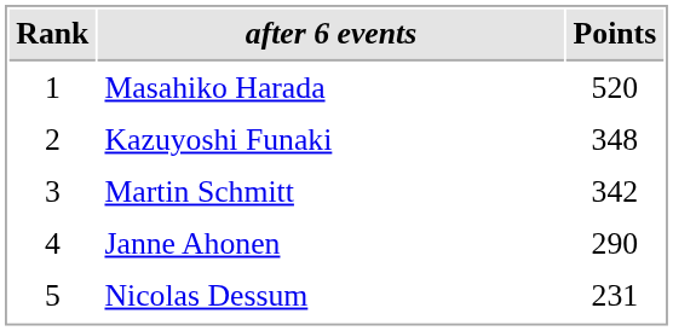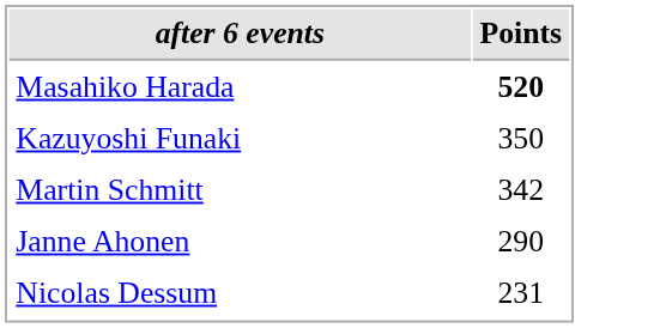 <table cellspacing="1" cellpadding="3" style="border:1px solid #aaa; font-size:86%;">
 <tr style="background:#e4e4e4;">
-<th style="border-bottom:1px solid #aaa; width:10px;">Rank</th>
 <th style="border-bottom:1px solid #aaa; width:200px;"><em>after 6 events</em></th>
 <th style="border-bottom:1px solid #aaa; width:20px;">Points</th>
 </tr>
 <tr>
-<td align=center>1</td>
 <td> <a href='#'>Masahiko Harada</a></td>
-<td align=center>520</td>
+<td align=center><strong>520</strong></td>
 </tr>
 <tr>
-<td align=center>2</td>
 <td> <a href='#'>Kazuyoshi Funaki</a></td>
-<td align=center>348</td>
+<td align=center>350</td>
 </tr>
 <tr>
-<td align=center>3</td>
 <td> <a href='#'>Martin Schmitt</a></td>
 <td align=center>342</td>
 </tr>
 <tr>
-<td align=center>4</td>
 <td> <a href='#'>Janne Ahonen</a></td>
 <td align=center>290</td>
 </tr>
 <tr>
-<td align=center>5</td>
 <td> <a href='#'>Nicolas Dessum</a></td>
 <td align=center>231</td>
 </tr>
 </table>
